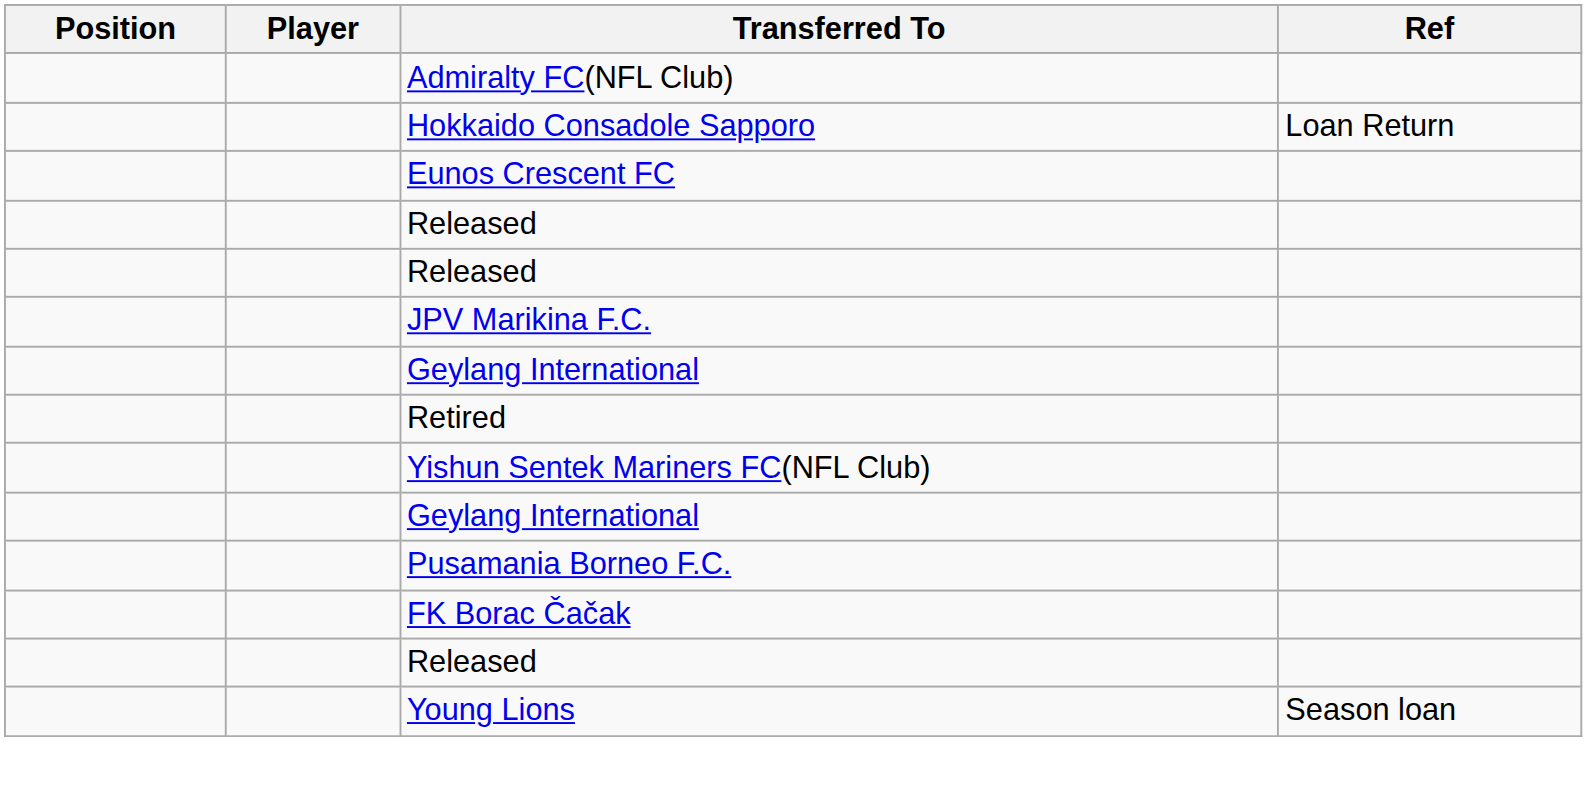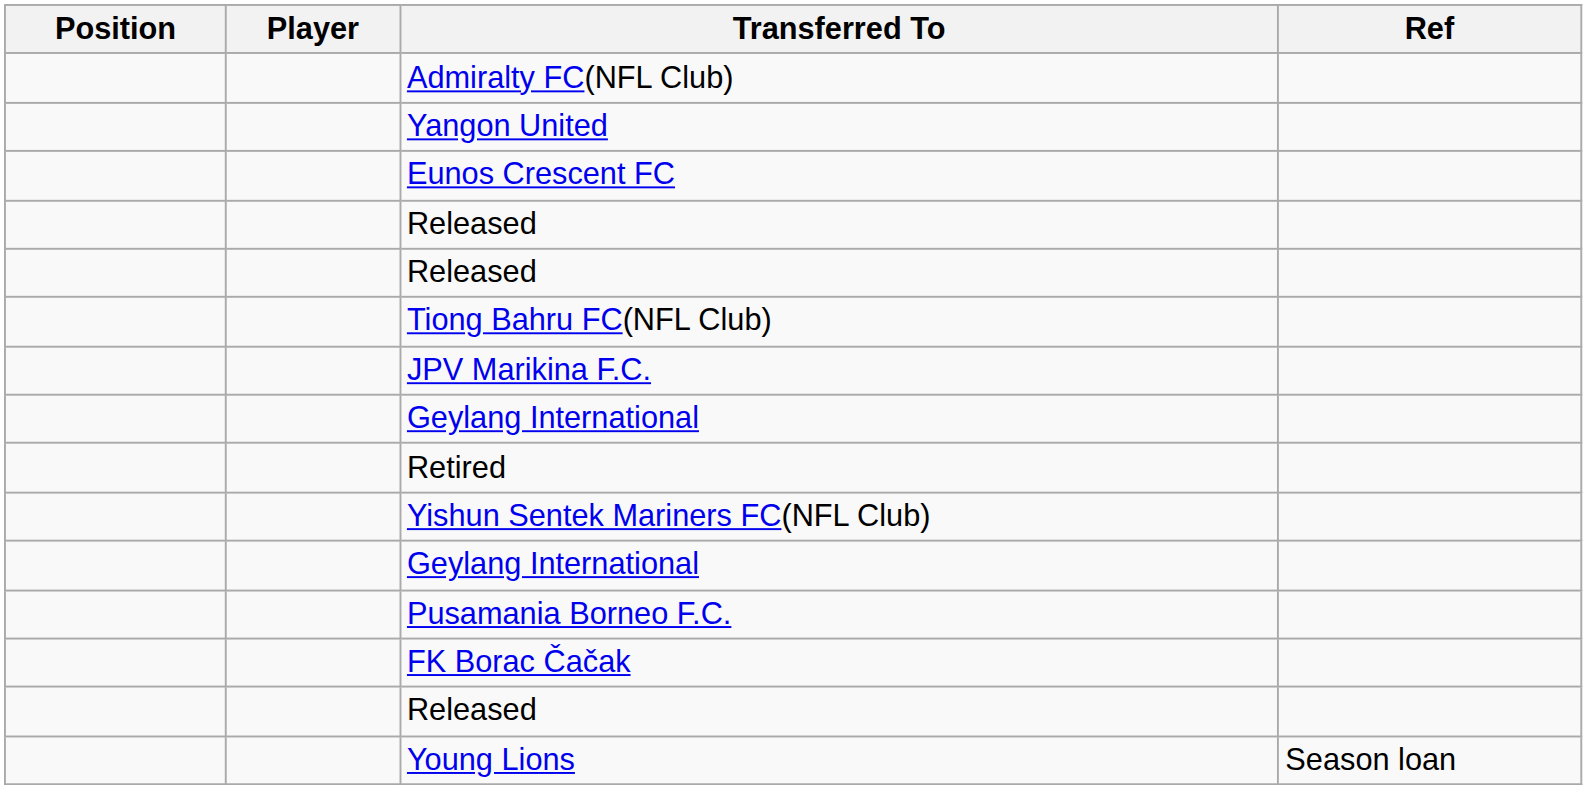 <table class="wikitable sortable" style="width:65%; text-align:center; font-size:100%; text-align:left;">
 <tr>
 <th><strong>Position</strong></th>
 <th><strong>Player</strong></th>
 <th><strong>Transferred To</strong></th>
 <th><strong>Ref</strong></th>
 </tr>
 <tr>
 <td></td>
 <td></td>
 <td> <a href='#'>Admiralty FC</a>(NFL Club)</td>
 <td></td>
 </tr>
 <tr>
 <td></td>
 <td></td>
-<td><a href='#'>Hokkaido Consadole Sapporo</a></td>
-<td>Loan Return</td>
+<td><a href='#'>Yangon United</a></td>
+<td></td>
 </tr>
 <tr>
 <td></td>
 <td></td>
 <td> <a href='#'>Eunos Crescent FC</a></td>
 <td></td>
 </tr>
 <tr>
 <td></td>
 <td></td>
 <td>Released</td>
 <td></td>
 </tr>
 <tr>
 <td></td>
 <td></td>
 <td>Released</td>
+<td></td>
+</tr>
+<tr>
+<td></td>
+<td></td>
+<td> <a href='#'>Tiong Bahru FC</a>(NFL Club)</td>
 <td></td>
 </tr>
 <tr>
 <td></td>
 <td></td>
 <td><a href='#'>JPV Marikina F.C.</a></td>
 <td></td>
 </tr>
 <tr>
 <td></td>
 <td></td>
 <td> <a href='#'>Geylang International</a></td>
 <td></td>
 </tr>
 <tr>
 <td></td>
 <td></td>
 <td>Retired</td>
 <td></td>
 </tr>
 <tr>
 <td></td>
 <td></td>
 <td> <a href='#'>Yishun Sentek Mariners FC</a>(NFL Club)</td>
 <td></td>
 </tr>
 <tr>
 <td></td>
 <td></td>
 <td> <a href='#'>Geylang International</a></td>
 <td></td>
 </tr>
 <tr>
 <td></td>
 <td></td>
 <td> <a href='#'>Pusamania Borneo F.C.</a></td>
 <td></td>
 </tr>
 <tr>
 <td></td>
 <td></td>
 <td><a href='#'>FK Borac Čačak</a></td>
 <td></td>
 </tr>
 <tr>
 <td></td>
 <td></td>
 <td>Released</td>
 <td></td>
 </tr>
 <tr>
 <td></td>
 <td></td>
 <td> <a href='#'>Young Lions</a></td>
 <td>Season loan</td>
 </tr>
 <tr>
 </tr>
 </table>
